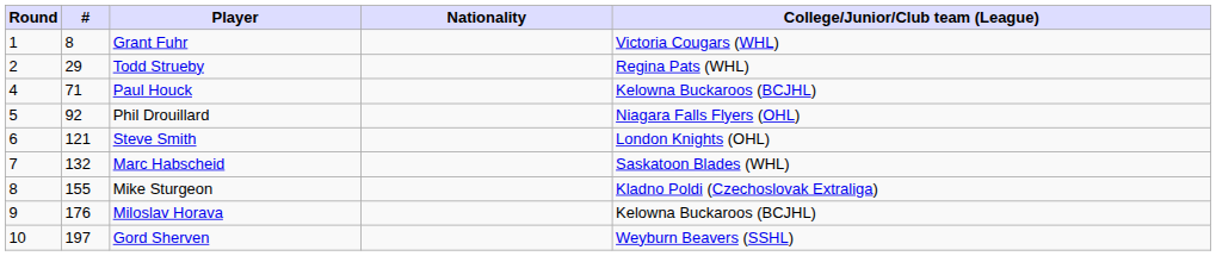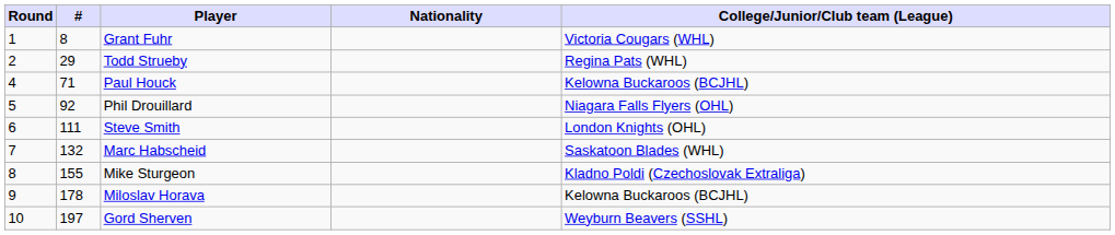 <table class="wikitable">
 <tr style="text-align:center;">
 <th style="background:#ddf; width:4.0%;">Round</th>
 <th style="background:#ddf; width:4.0%;">#</th>
 <th style="background:#ddf; width:21.0%;">Player</th>
 <th style="background:#ddf; width:21.0%;">Nationality</th>
 <th style="background:#ddf; width:100.0%;">College/Junior/Club team (League)</th>
 </tr>
 <tr>
 <td>1</td>
 <td>8</td>
 <td><a href='#'>Grant Fuhr</a></td>
 <td></td>
 <td><a href='#'>Victoria Cougars</a> (<a href='#'>WHL</a>)</td>
 </tr>
 <tr>
 <td>2</td>
 <td>29</td>
 <td><a href='#'>Todd Strueby</a></td>
 <td></td>
 <td><a href='#'>Regina Pats</a> (WHL)</td>
 </tr>
 <tr>
 <td>4</td>
 <td>71</td>
 <td><a href='#'>Paul Houck</a></td>
 <td></td>
 <td><a href='#'>Kelowna Buckaroos</a> (<a href='#'>BCJHL</a>)</td>
 </tr>
 <tr>
 <td>5</td>
 <td>92</td>
 <td>Phil Drouillard</td>
 <td></td>
 <td><a href='#'>Niagara Falls Flyers</a> (<a href='#'>OHL</a>)</td>
 </tr>
 <tr>
 <td>6</td>
-<td>121</td>
+<td>111</td>
 <td><a href='#'>Steve Smith</a></td>
 <td></td>
 <td><a href='#'>London Knights</a> (OHL)</td>
 </tr>
 <tr>
 <td>7</td>
 <td>132</td>
 <td><a href='#'>Marc Habscheid</a></td>
 <td></td>
 <td><a href='#'>Saskatoon Blades</a> (WHL)</td>
 </tr>
 <tr>
 <td>8</td>
 <td>155</td>
 <td>Mike Sturgeon</td>
 <td></td>
 <td><a href='#'>Kladno Poldi</a> (<a href='#'>Czechoslovak Extraliga</a>)</td>
 </tr>
 <tr>
 <td>9</td>
-<td>176</td>
+<td>178</td>
 <td><a href='#'>Miloslav Horava</a></td>
 <td></td>
 <td>Kelowna Buckaroos (BCJHL)</td>
 </tr>
 <tr>
 <td>10</td>
 <td>197</td>
 <td><a href='#'>Gord Sherven</a></td>
 <td></td>
 <td><a href='#'>Weyburn Beavers</a> (<a href='#'>SSHL</a>)</td>
 </tr>
 </table>
